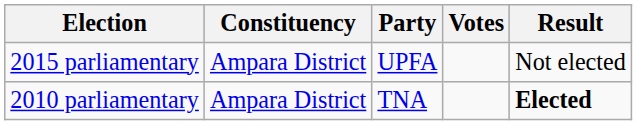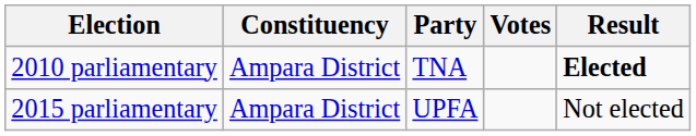 <table class="wikitable" style="text-align:left;">
 <tr>
 <th scope=col>Election</th>
 <th scope=col>Constituency</th>
 <th scope=col>Party</th>
 <th scope=col>Votes</th>
 <th scope=col>Result</th>
 </tr>
 <tr>
+<td><a href='#'>2010 parliamentary</a></td>
+<td><a href='#'>Ampara District</a></td>
+<td><a href='#'>TNA</a></td>
+<td align=right></td>
+<td><strong>Elected</strong></td>
+</tr>
+<tr>
 <td><a href='#'>2015 parliamentary</a></td>
 <td><a href='#'>Ampara District</a></td>
 <td><a href='#'>UPFA</a></td>
 <td align=right></td>
 <td>Not elected</td>
 </tr>
-<tr>
-<td><a href='#'>2010 parliamentary</a></td>
-<td><a href='#'>Ampara District</a></td>
-<td><a href='#'>TNA</a></td>
-<td align=right></td>
-<td><strong>Elected</strong></td>
-</tr>
 </table>
